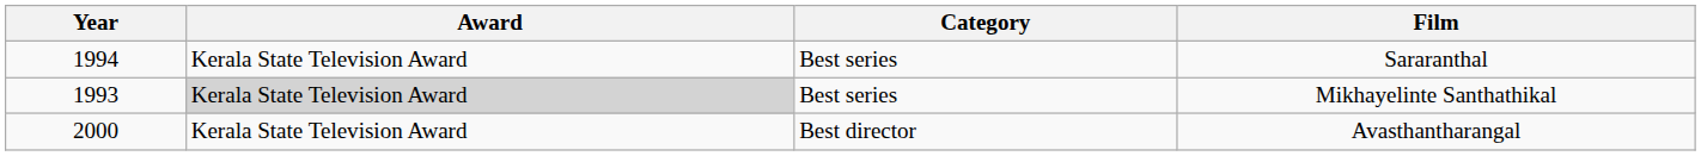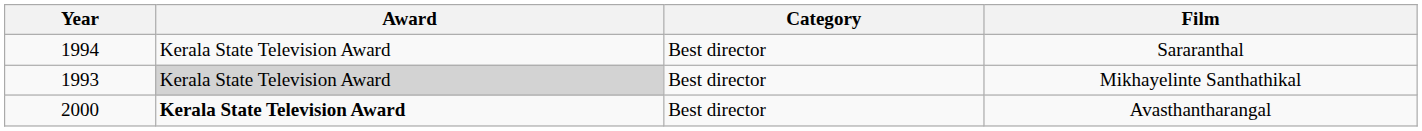 <table class="wikitable plainrowheaders sortable" style="width:75%">
 <tr>
 <th scope="col" style="width:8%">Year</th>
 <th scope="col" style="width:27%">Award</th>
 <th scope="col" style="width:17%">Category</th>
 <th scope="col" style="width:23%">Film</th>
 </tr>
 <tr>
 <td align="center">1994</td>
 <td>Kerala State Television Award</td>
-<td>Best series</td>
+<td>Best director</td>
 <td align="center">Sararanthal</td>
 </tr>
 <tr>
 <td align="center">1993</td>
 <td style="background: lightgrey;">Kerala State Television Award</td>
-<td>Best series</td>
+<td>Best director</td>
 <td align="center">Mikhayelinte Santhathikal</td>
 </tr>
 <tr>
 <td align="center">2000</td>
-<td>Kerala State Television Award</td>
+<td><strong>Kerala State Television Award</strong></td>
 <td>Best director</td>
 <td align="center">Avasthantharangal</td>
 </tr>
 </table>
